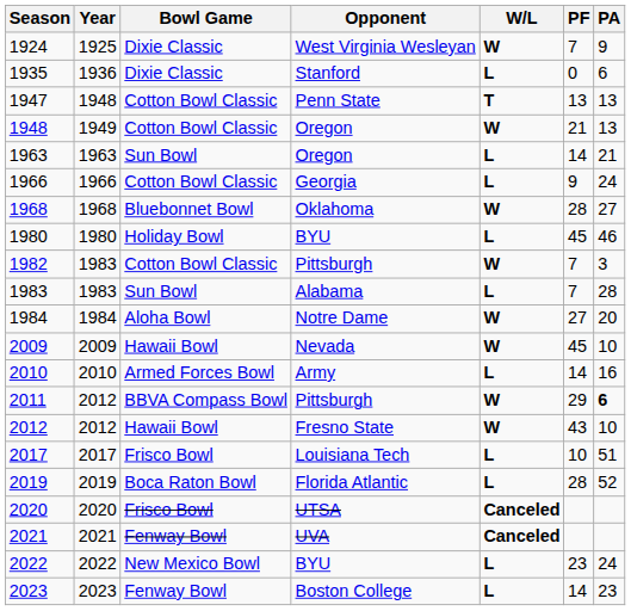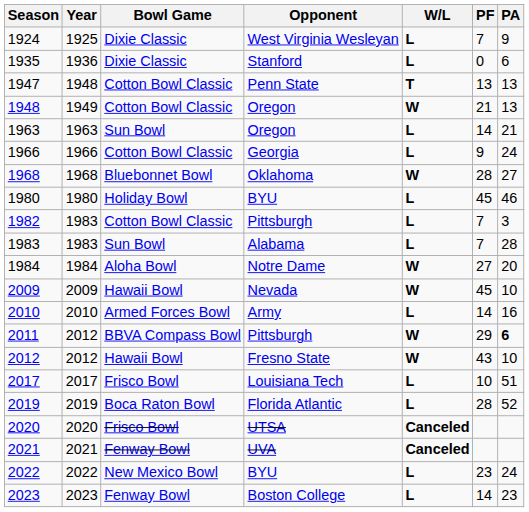 <table class="wikitable">
 <tr>
 <th>Season</th>
 <th>Year</th>
 <th>Bowl Game</th>
 <th>Opponent</th>
 <th>W/L</th>
 <th>PF</th>
 <th>PA</th>
 </tr>
 <tr>
 <td>1924</td>
 <td>1925</td>
 <td><a href='#'>Dixie Classic</a></td>
 <td><a href='#'>West Virginia Wesleyan</a></td>
-<td><strong>W</strong></td>
+<td><strong>L</strong></td>
 <td>7</td>
 <td>9</td>
 </tr>
 <tr>
 <td>1935</td>
 <td>1936</td>
 <td><a href='#'>Dixie Classic</a></td>
 <td><a href='#'>Stanford</a></td>
 <td><strong>L</strong></td>
 <td>0</td>
 <td>6</td>
 </tr>
 <tr>
 <td>1947</td>
 <td>1948</td>
 <td><a href='#'>Cotton Bowl Classic</a></td>
 <td><a href='#'>Penn State</a></td>
 <td><strong>T</strong></td>
 <td>13</td>
 <td>13</td>
 </tr>
 <tr>
 <td><a href='#'>1948</a></td>
 <td>1949</td>
 <td><a href='#'>Cotton Bowl Classic</a></td>
 <td><a href='#'>Oregon</a></td>
 <td><strong>W</strong></td>
 <td>21</td>
 <td>13</td>
 </tr>
 <tr>
 <td>1963</td>
 <td>1963</td>
 <td><a href='#'>Sun Bowl</a></td>
 <td><a href='#'>Oregon</a></td>
 <td><strong>L</strong></td>
 <td>14</td>
 <td>21</td>
 </tr>
 <tr>
 <td>1966</td>
 <td>1966</td>
 <td><a href='#'>Cotton Bowl Classic</a></td>
 <td><a href='#'>Georgia</a></td>
 <td><strong>L</strong></td>
 <td>9</td>
 <td>24</td>
 </tr>
 <tr>
 <td><a href='#'>1968</a></td>
 <td>1968</td>
 <td><a href='#'>Bluebonnet Bowl</a></td>
 <td><a href='#'>Oklahoma</a></td>
 <td><strong>W</strong></td>
 <td>28</td>
 <td>27</td>
 </tr>
 <tr>
 <td>1980</td>
 <td>1980</td>
 <td><a href='#'>Holiday Bowl</a></td>
 <td><a href='#'>BYU</a></td>
 <td><strong>L</strong></td>
 <td>45</td>
 <td>46</td>
 </tr>
 <tr>
 <td><a href='#'>1982</a></td>
 <td>1983</td>
 <td><a href='#'>Cotton Bowl Classic</a></td>
 <td><a href='#'>Pittsburgh</a></td>
-<td><strong>W</strong></td>
+<td><strong>L</strong></td>
 <td>7</td>
 <td>3</td>
 </tr>
 <tr>
 <td>1983</td>
 <td>1983</td>
 <td><a href='#'>Sun Bowl</a></td>
 <td><a href='#'>Alabama</a></td>
 <td><strong>L</strong></td>
 <td>7</td>
 <td>28</td>
 </tr>
 <tr>
 <td>1984</td>
 <td>1984</td>
 <td><a href='#'>Aloha Bowl</a></td>
 <td><a href='#'>Notre Dame</a></td>
 <td><strong>W</strong></td>
 <td>27</td>
 <td>20</td>
 </tr>
 <tr>
 <td><a href='#'>2009</a></td>
 <td>2009</td>
 <td><a href='#'>Hawaii Bowl</a></td>
 <td><a href='#'>Nevada</a></td>
 <td><strong>W</strong></td>
 <td>45</td>
 <td>10</td>
 </tr>
 <tr>
 <td><a href='#'>2010</a></td>
 <td>2010</td>
 <td><a href='#'>Armed Forces Bowl</a></td>
 <td><a href='#'>Army</a></td>
 <td><strong>L</strong></td>
 <td>14</td>
 <td>16</td>
 </tr>
 <tr>
 <td><a href='#'>2011</a></td>
 <td>2012</td>
 <td><a href='#'>BBVA Compass Bowl</a></td>
 <td><a href='#'>Pittsburgh</a></td>
 <td><strong>W</strong></td>
 <td>29</td>
 <td><strong>6</strong></td>
 </tr>
 <tr>
 <td><a href='#'>2012</a></td>
 <td>2012</td>
 <td><a href='#'>Hawaii Bowl</a></td>
 <td><a href='#'>Fresno State</a></td>
 <td><strong>W</strong></td>
 <td>43</td>
 <td>10</td>
 </tr>
 <tr>
 <td><a href='#'>2017</a></td>
 <td>2017</td>
 <td><a href='#'>Frisco Bowl</a></td>
 <td><a href='#'>Louisiana Tech</a></td>
 <td><strong>L</strong></td>
 <td>10</td>
 <td>51</td>
 </tr>
 <tr>
 <td><a href='#'>2019</a></td>
 <td>2019</td>
 <td><a href='#'>Boca Raton Bowl</a></td>
 <td><a href='#'>Florida Atlantic</a></td>
 <td><strong>L</strong></td>
 <td>28</td>
 <td>52</td>
 </tr>
 <tr>
 <td><a href='#'>2020</a></td>
 <td>2020</td>
 <td><s><a href='#'>Frisco Bowl</a></s></td>
 <td><s><a href='#'>UTSA</a></s></td>
 <td><strong>Canceled</strong></td>
 <td></td>
 <td></td>
 </tr>
 <tr>
 <td><a href='#'>2021</a></td>
 <td>2021</td>
 <td><s><a href='#'>Fenway Bowl</a></s></td>
 <td><s><a href='#'>UVA</a></s></td>
 <td><strong>Canceled</strong></td>
 <td></td>
 <td></td>
 </tr>
 <tr>
 <td><a href='#'>2022</a></td>
 <td>2022</td>
 <td><a href='#'>New Mexico Bowl</a></td>
 <td><a href='#'>BYU</a></td>
 <td><strong>L</strong></td>
 <td>23</td>
 <td>24</td>
 </tr>
 <tr>
 <td><a href='#'>2023</a></td>
 <td>2023</td>
 <td><a href='#'>Fenway Bowl</a></td>
 <td><a href='#'>Boston College</a></td>
 <td><strong>L</strong></td>
 <td>14</td>
 <td>23</td>
 </tr>
 </table>
